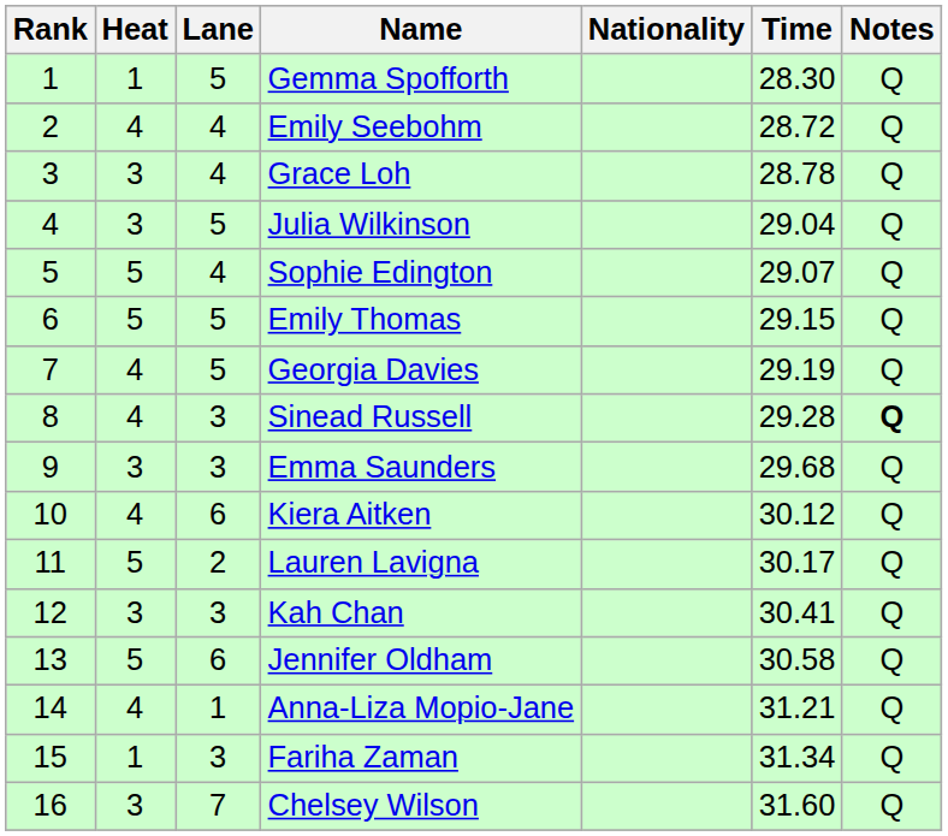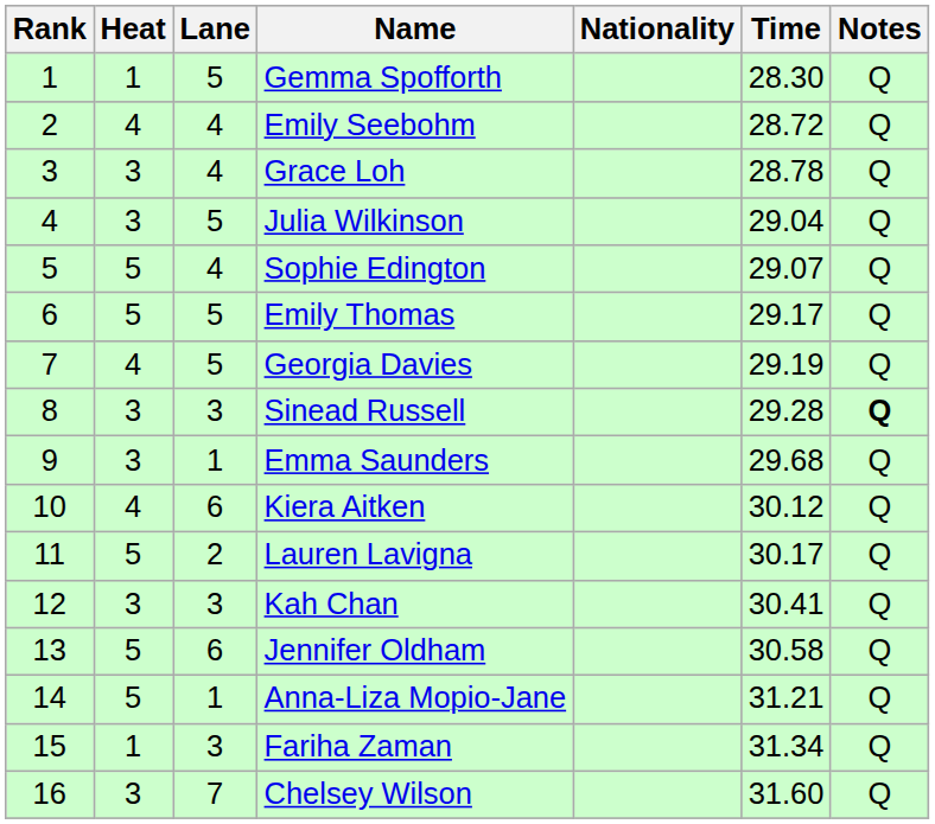 <table class="wikitable sortable" style="text-align:center">
 <tr>
 <th>Rank</th>
 <th>Heat</th>
 <th>Lane</th>
 <th>Name</th>
 <th>Nationality</th>
 <th>Time</th>
 <th>Notes</th>
 </tr>
 <tr bgcolor=ccffcc>
 <td>1</td>
 <td>1</td>
 <td>5</td>
 <td align=left><a href='#'>Gemma Spofforth</a></td>
 <td align=left></td>
 <td>28.30</td>
 <td>Q</td>
 </tr>
 <tr bgcolor=ccffcc>
 <td>2</td>
 <td>4</td>
 <td>4</td>
 <td align=left><a href='#'>Emily Seebohm</a></td>
 <td align=left></td>
 <td>28.72</td>
 <td>Q</td>
 </tr>
 <tr bgcolor=ccffcc>
 <td>3</td>
 <td>3</td>
 <td>4</td>
 <td align=left><a href='#'>Grace Loh</a></td>
 <td align=left></td>
 <td>28.78</td>
 <td>Q</td>
 </tr>
 <tr bgcolor=ccffcc>
 <td>4</td>
 <td>3</td>
 <td>5</td>
 <td align=left><a href='#'>Julia Wilkinson</a></td>
 <td align=left></td>
 <td>29.04</td>
 <td>Q</td>
 </tr>
 <tr bgcolor=ccffcc>
 <td>5</td>
 <td>5</td>
 <td>4</td>
 <td align=left><a href='#'>Sophie Edington</a></td>
 <td align=left></td>
 <td>29.07</td>
 <td>Q</td>
 </tr>
 <tr bgcolor=ccffcc>
 <td>6</td>
 <td>5</td>
 <td>5</td>
 <td align=left><a href='#'>Emily Thomas</a></td>
 <td align=left></td>
-<td>29.15</td>
+<td>29.17</td>
 <td>Q</td>
 </tr>
 <tr bgcolor=ccffcc>
 <td>7</td>
 <td>4</td>
 <td>5</td>
 <td align=left><a href='#'>Georgia Davies</a></td>
 <td align=left></td>
 <td>29.19</td>
 <td>Q</td>
 </tr>
 <tr bgcolor=ccffcc>
 <td>8</td>
-<td>4</td>
+<td>3</td>
 <td>3</td>
 <td align=left><a href='#'>Sinead Russell</a></td>
 <td align=left></td>
 <td>29.28</td>
 <td><strong>Q</strong></td>
 </tr>
 <tr bgcolor=ccffcc>
 <td>9</td>
 <td>3</td>
-<td>3</td>
+<td>1</td>
 <td align=left><a href='#'>Emma Saunders</a></td>
 <td align=left></td>
 <td>29.68</td>
 <td>Q</td>
 </tr>
 <tr bgcolor=ccffcc>
 <td>10</td>
 <td>4</td>
 <td>6</td>
 <td align=left><a href='#'>Kiera Aitken</a></td>
 <td align=left></td>
 <td>30.12</td>
 <td>Q</td>
 </tr>
 <tr bgcolor=ccffcc>
 <td>11</td>
 <td>5</td>
 <td>2</td>
 <td align=left><a href='#'>Lauren Lavigna</a></td>
 <td align=left></td>
 <td>30.17</td>
 <td>Q</td>
 </tr>
 <tr bgcolor=ccffcc>
 <td>12</td>
 <td>3</td>
 <td>3</td>
 <td align=left><a href='#'>Kah Chan</a></td>
 <td align=left></td>
 <td>30.41</td>
 <td>Q</td>
 </tr>
 <tr bgcolor=ccffcc>
 <td>13</td>
 <td>5</td>
 <td>6</td>
 <td align=left><a href='#'>Jennifer Oldham</a></td>
 <td align=left></td>
 <td>30.58</td>
 <td>Q</td>
 </tr>
 <tr bgcolor=ccffcc>
 <td>14</td>
-<td>4</td>
+<td>5</td>
 <td>1</td>
 <td align=left><a href='#'>Anna-Liza Mopio-Jane</a></td>
 <td align=left></td>
 <td>31.21</td>
 <td>Q</td>
 </tr>
 <tr bgcolor=ccffcc>
 <td>15</td>
 <td>1</td>
 <td>3</td>
 <td align=left><a href='#'>Fariha Zaman</a></td>
 <td align=left></td>
 <td>31.34</td>
 <td>Q</td>
 </tr>
 <tr bgcolor=ccffcc>
 <td>16</td>
 <td>3</td>
 <td>7</td>
 <td align=left><a href='#'>Chelsey Wilson</a></td>
 <td align=left></td>
 <td>31.60</td>
 <td>Q</td>
 </tr>
 </table>
